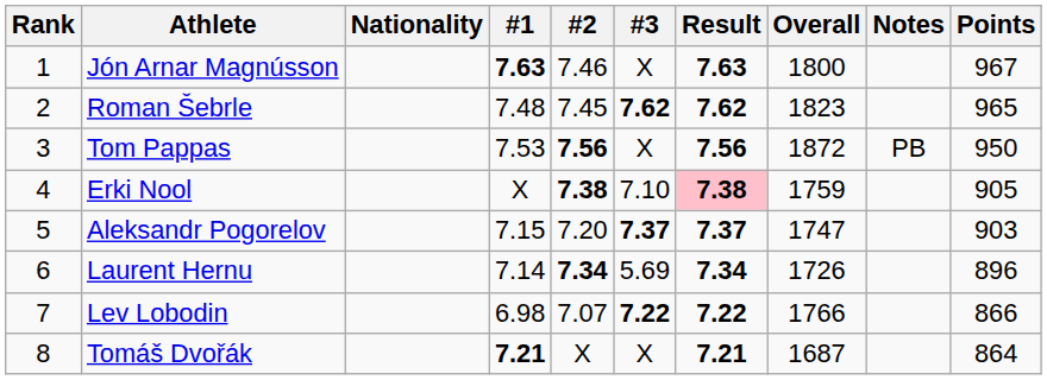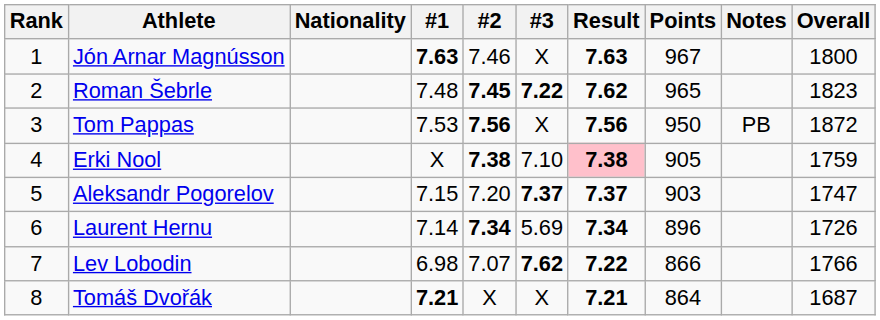 <table class="wikitable sortable" style="text-align:center">
 <tr>
 <th>Rank</th>
 <th>Athlete</th>
 <th>Nationality</th>
 <th>#1</th>
 <th>#2</th>
 <th>#3</th>
 <th>Result</th>
+<th>Points</th>
+<th>Notes</th>
 <th>Overall</th>
-<th>Notes</th>
-<th>Points</th>
 </tr>
 <tr>
 <td>1</td>
 <td align=left><a href='#'>Jón Arnar Magnússon</a></td>
 <td align=left></td>
 <td><strong>7.63</strong></td>
 <td>7.46</td>
 <td>X</td>
 <td><strong>7.63</strong></td>
+<td>967</td>
+<td></td>
 <td>1800</td>
-<td></td>
-<td>967</td>
 </tr>
 <tr>
 <td>2</td>
 <td align=left><a href='#'>Roman Šebrle</a></td>
 <td align=left></td>
 <td>7.48</td>
-<td>7.45</td>
+<td><strong>7.45</strong></td>
+<td><strong>7.22</strong></td>
 <td><strong>7.62</strong></td>
-<td><strong>7.62</strong></td>
+<td>965</td>
+<td></td>
 <td>1823</td>
-<td></td>
-<td>965</td>
 </tr>
 <tr>
 <td>3</td>
 <td align=left><a href='#'>Tom Pappas</a></td>
 <td align=left></td>
 <td>7.53</td>
 <td><strong>7.56</strong></td>
 <td>X</td>
 <td><strong>7.56</strong></td>
+<td>950</td>
+<td>PB</td>
 <td>1872</td>
-<td>PB</td>
-<td>950</td>
 </tr>
 <tr>
 <td>4</td>
 <td align=left><a href='#'>Erki Nool</a></td>
 <td align=left></td>
 <td>X</td>
 <td><strong>7.38</strong></td>
 <td>7.10</td>
 <td style="background: pink;"><strong>7.38</strong></td>
+<td>905</td>
+<td></td>
 <td>1759</td>
-<td></td>
-<td>905</td>
 </tr>
 <tr>
 <td>5</td>
 <td align=left><a href='#'>Aleksandr Pogorelov</a></td>
 <td align=left></td>
 <td>7.15</td>
 <td>7.20</td>
 <td><strong>7.37</strong></td>
 <td><strong>7.37</strong></td>
+<td>903</td>
+<td></td>
 <td>1747</td>
-<td></td>
-<td>903</td>
 </tr>
 <tr>
 <td>6</td>
 <td align=left><a href='#'>Laurent Hernu</a></td>
 <td align=left></td>
 <td>7.14</td>
 <td><strong>7.34</strong></td>
 <td>5.69</td>
 <td><strong>7.34</strong></td>
+<td>896</td>
+<td></td>
 <td>1726</td>
-<td></td>
-<td>896</td>
 </tr>
 <tr>
 <td>7</td>
 <td align=left><a href='#'>Lev Lobodin</a></td>
 <td align=left></td>
 <td>6.98</td>
 <td>7.07</td>
+<td><strong>7.62</strong></td>
 <td><strong>7.22</strong></td>
-<td><strong>7.22</strong></td>
+<td>866</td>
+<td></td>
 <td>1766</td>
-<td></td>
-<td>866</td>
 </tr>
 <tr>
 <td>8</td>
 <td align=left><a href='#'>Tomáš Dvořák</a></td>
 <td align=left></td>
 <td><strong>7.21</strong></td>
 <td>X</td>
 <td>X</td>
 <td><strong>7.21</strong></td>
+<td>864</td>
+<td></td>
 <td>1687</td>
-<td></td>
-<td>864</td>
 </tr>
 </table>
